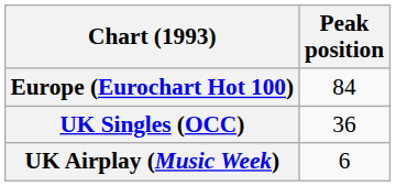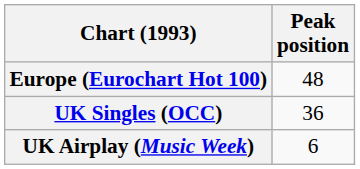 <table class="wikitable sortable plainrowheaders" style="text-align:center">
 <tr>
 <th>Chart (1993)</th>
 <th>Peak<br>position</th>
 </tr>
 <tr>
 <th scope="row">Europe (<a href='#'>Eurochart Hot 100</a>)</th>
-<td>84</td>
+<td>48</td>
 </tr>
 <tr>
 <th scope="row"><a href='#'>UK Singles</a> (<a href='#'>OCC</a>)</th>
 <td>36</td>
 </tr>
 <tr>
 <th scope="row">UK Airplay (<em><a href='#'>Music Week</a></em>)</th>
 <td>6</td>
 </tr>
 </table>
